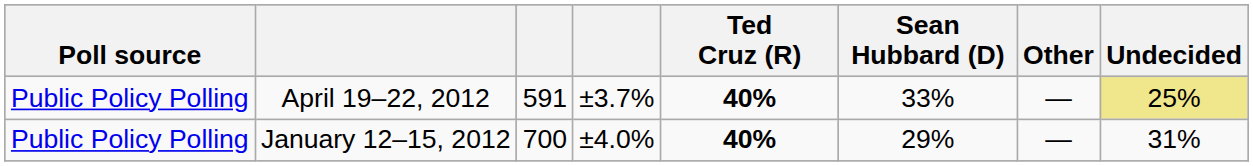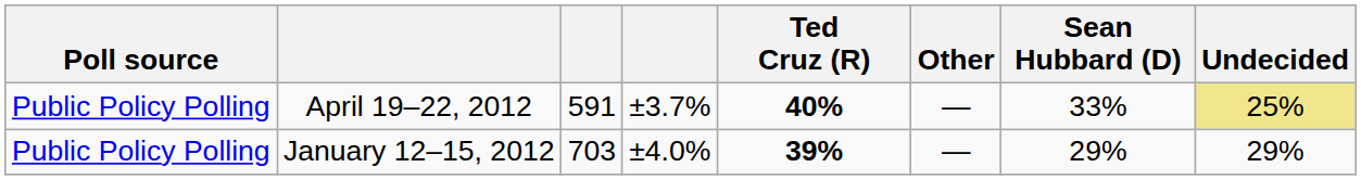 <table class="wikitable" style="text-align:center">
 <tr valign=bottom>
 <th>Poll source</th>
 <th></th>
 <th></th>
 <th></th>
 <th style="width:100px;">Ted<br>Cruz (R)</th>
+<th>Other</th>
 <th style="width:100px;">Sean<br>Hubbard (D)</th>
-<th>Other</th>
 <th>Undecided</th>
 </tr>
 <tr>
 <td align=left><a href='#'>Public Policy Polling</a></td>
 <td>April 19–22, 2012</td>
 <td>591</td>
 <td>±3.7%</td>
 <td><strong>40%</strong></td>
+<td>—</td>
 <td>33%</td>
-<td>—</td>
 <td style="background: khaki;">25%</td>
 </tr>
 <tr>
 <td align=left><a href='#'>Public Policy Polling</a></td>
 <td>January 12–15, 2012</td>
-<td>700</td>
+<td>703</td>
 <td>±4.0%</td>
-<td><strong>40%</strong></td>
+<td><strong>39%</strong></td>
+<td>—</td>
 <td>29%</td>
-<td>—</td>
-<td>31%</td>
+<td>29%</td>
 </tr>
 </table>
